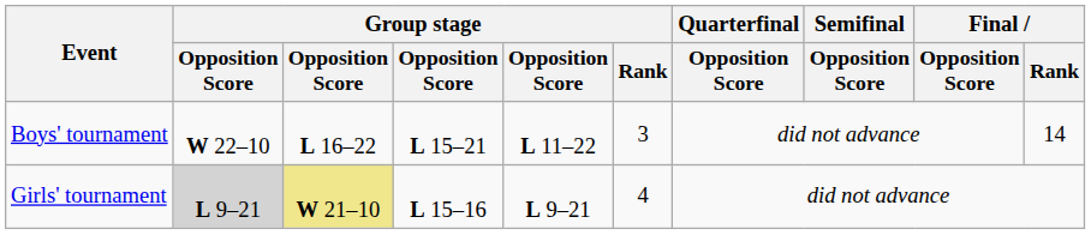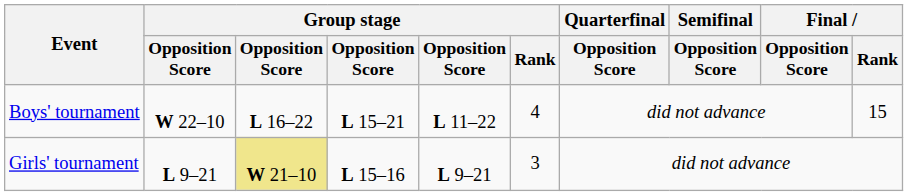 <table class="wikitable" style="font-size:90%">
 <tr>
 <th rowspan=2>Event</th>
 <th colspan=5>Group stage</th>
 <th>Quarterfinal</th>
 <th>Semifinal</th>
 <th colspan=2>Final / </th>
 </tr>
 <tr style="font-size:95%">
 <th>Opposition<br>Score</th>
 <th>Opposition<br>Score</th>
 <th>Opposition<br>Score</th>
 <th>Opposition<br>Score</th>
 <th>Rank</th>
 <th>Opposition<br>Score</th>
 <th>Opposition<br>Score</th>
 <th>Opposition<br>Score</th>
 <th>Rank</th>
 </tr>
 <tr align=center>
 <td align=left><a href='#'>Boys' tournament</a></td>
 <td><br> <strong>W</strong> 22–10</td>
 <td><br> <strong>L</strong> 16–22</td>
 <td><br> <strong>L</strong> 15–21</td>
 <td><br><strong>L</strong> 11–22</td>
-<td>3</td>
+<td>4</td>
 <td colspan=3><em>did not advance</em></td>
-<td>14</td>
+<td>15</td>
 </tr>
 <tr align=center>
 <td align=left><a href='#'>Girls' tournament</a></td>
-<td style="background: lightgrey;"><br><strong>L</strong> 9–21</td>
+<td><br><strong>L</strong> 9–21</td>
 <td style="background: khaki;"><br><strong>W</strong> 21–10</td>
 <td><br><strong>L</strong> 15–16</td>
 <td><br> <strong>L</strong> 9–21</td>
-<td>4</td>
+<td>3</td>
 <td colspan=4><em>did not advance</em></td>
 </tr>
 </table>
